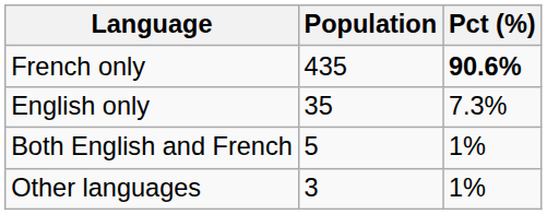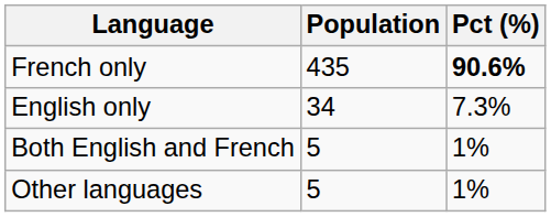 <table class="wikitable">
 <tr>
 <th>Language</th>
 <th>Population</th>
 <th>Pct (%)</th>
 </tr>
 <tr>
 <td>French only</td>
 <td>435</td>
 <td><strong>90.6%</strong></td>
 </tr>
 <tr>
 <td>English only</td>
-<td>35</td>
+<td>34</td>
 <td>7.3%</td>
 </tr>
 <tr>
 <td>Both English and French</td>
 <td>5</td>
 <td>1%</td>
 </tr>
 <tr>
 <td>Other languages</td>
-<td>3</td>
+<td>5</td>
 <td>1%</td>
 </tr>
 </table>
